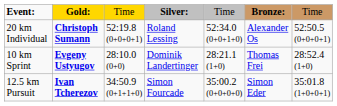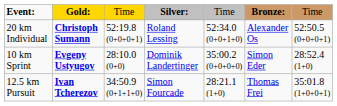 <table class="wikitable" width=85%>
 <tr>
 <td><strong>Event:</strong></td>
 <td style="text-align:center;background-color:gold;"><strong>Gold:</strong></td>
 <td style="text-align:center;background-color:gold;">Time</td>
 <td style="text-align:center;background-color:silver;"><strong>Silver:</strong></td>
 <td style="text-align:center;background-color:silver;">Time</td>
 <td style="text-align:center;background-color:#CC9966;"><strong>Bronze:</strong></td>
 <td style="text-align:center;background-color:#CC9966;">Time</td>
 </tr>
 <tr>
 <td>20 km Individual<br></td>
 <td><strong><a href='#'>Christoph Sumann</a></strong><br><small></small></td>
 <td>52:19.8<br><small>(0+0+0+1)</small></td>
 <td><a href='#'>Roland Lessing</a><br><small></small></td>
 <td>52:34.0<br><small>(0+0+1+0)</small></td>
 <td><a href='#'>Alexander Os</a><br><small></small></td>
 <td>52:50.5<br><small>(0+0+0+1)</small></td>
 </tr>
 <tr>
 <td>10 km Sprint<br></td>
 <td><strong><a href='#'>Evgeny Ustyugov</a></strong><br><small></small></td>
 <td>28:10.0<br><small>(0+0)</small></td>
 <td><a href='#'>Dominik Landertinger</a><br><small></small></td>
-<td>28:21.1<br><small>(1+0)</small></td>
-<td><a href='#'>Thomas Frei</a><br><small></small></td>
+<td>35:00.2<br><small>(0+0+0+0)</small></td>
+<td><a href='#'>Simon Eder</a><br><small></small></td>
 <td>28:52.4<br><small>(1+0)</small></td>
 </tr>
 <tr>
 <td>12.5 km Pursuit <br></td>
 <td><strong><a href='#'>Ivan Tcherezov</a></strong><br><small></small></td>
 <td>34:50.9<br><small>(0+1+1+0)</small></td>
 <td><a href='#'>Simon Fourcade</a><br><small></small></td>
-<td>35:00.2<br><small>(0+0+0+0)</small></td>
-<td><a href='#'>Simon Eder</a><br><small></small></td>
+<td>28:21.1<br><small>(1+0)</small></td>
+<td><a href='#'>Thomas Frei</a><br><small></small></td>
 <td>35:01.8<br><small>(1+0+0+1)</small></td>
 </tr>
 </table>
